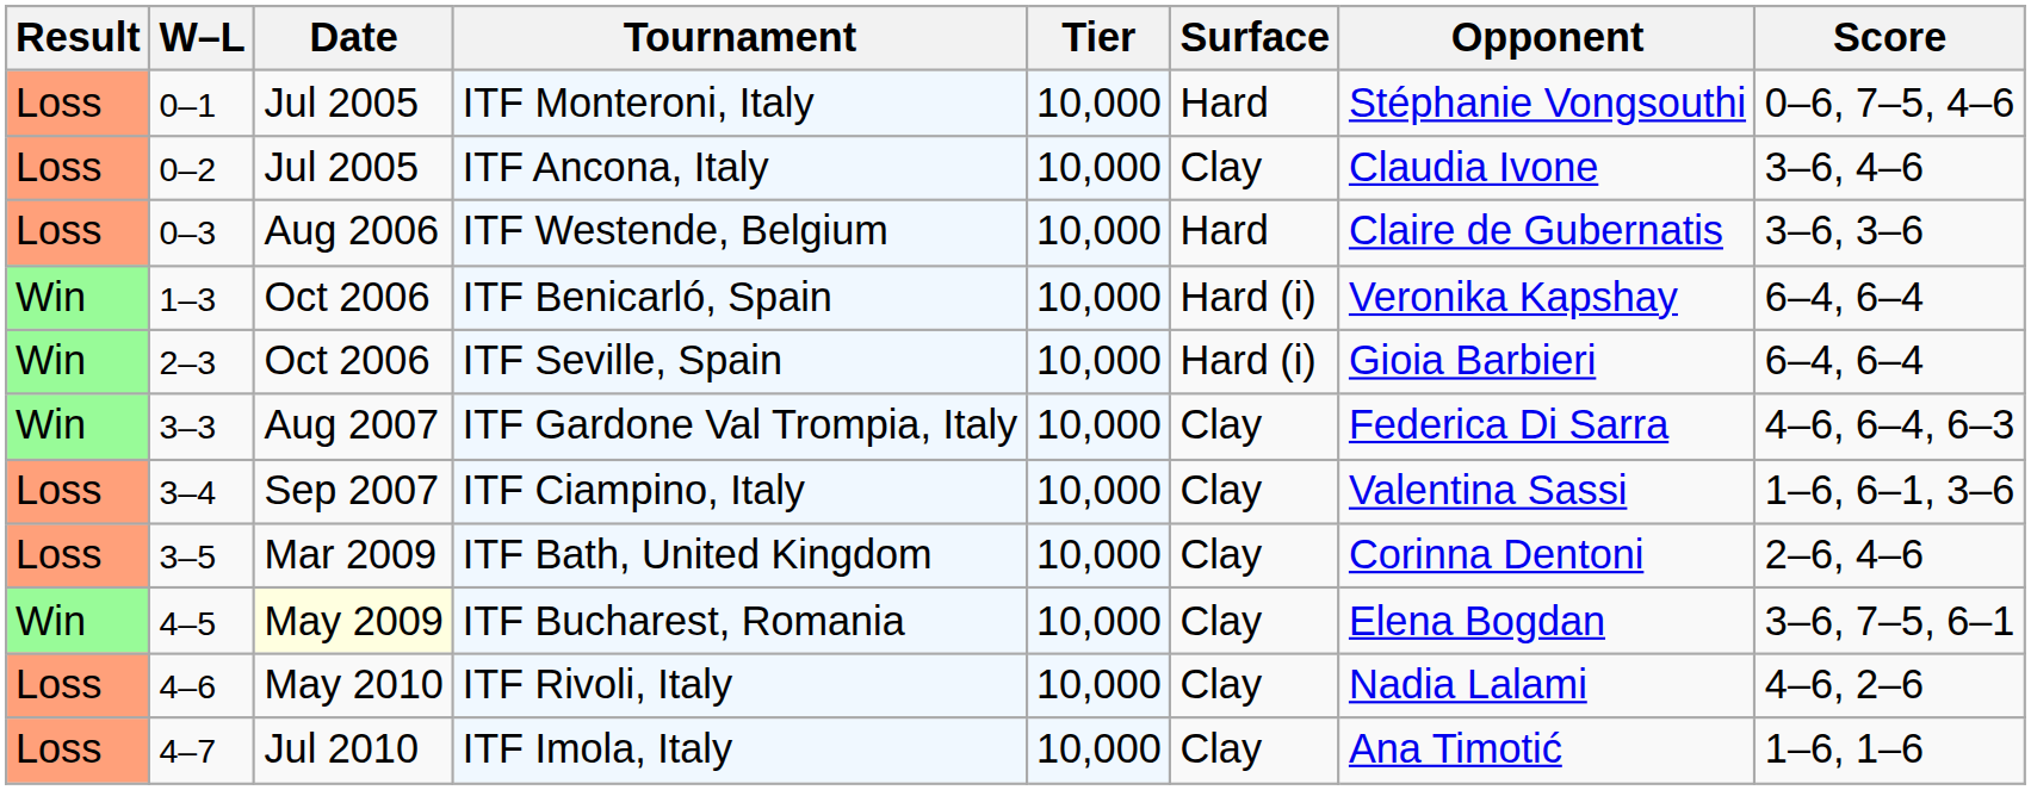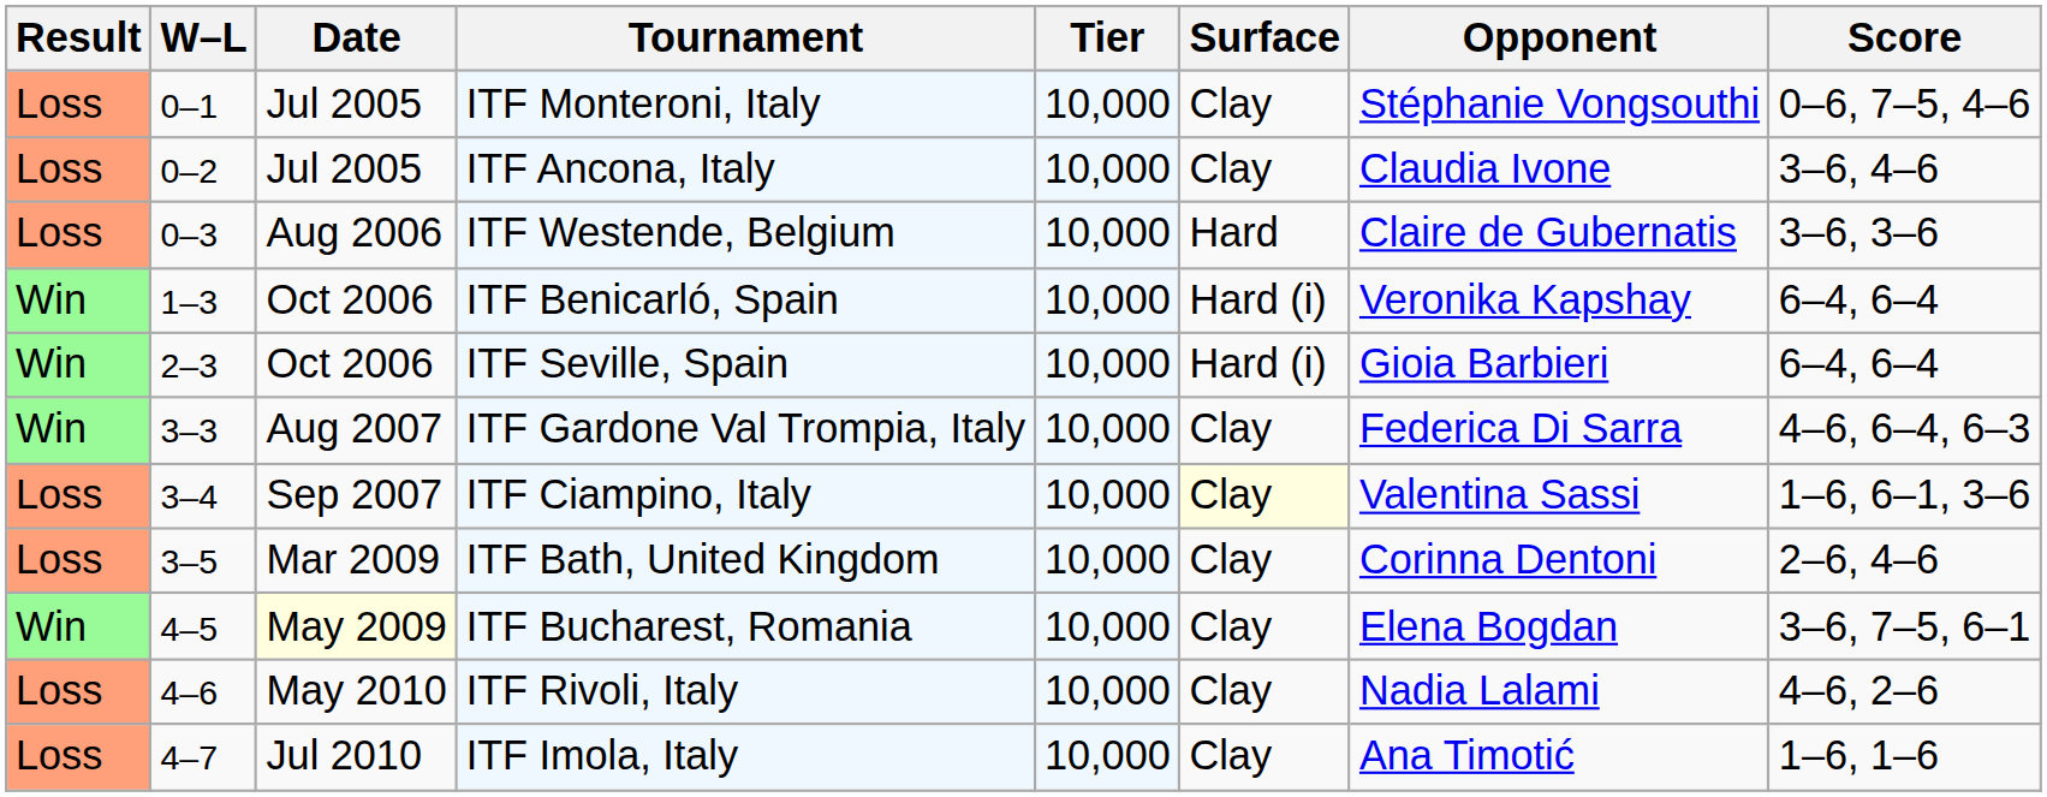 <table class="sortable wikitable">
 <tr>
 <th>Result</th>
 <th class="unsortable">W–L</th>
 <th>Date</th>
 <th>Tournament</th>
 <th>Tier</th>
 <th>Surface</th>
 <th>Opponent</th>
 <th class="unsortable">Score</th>
 </tr>
 <tr>
 <td bgcolor="FFA07A">Loss</td>
 <td><small>0–1</small></td>
 <td>Jul 2005</td>
 <td bgcolor="#f0f8ff">ITF Monteroni, Italy</td>
 <td bgcolor="#f0f8ff">10,000</td>
-<td>Hard</td>
+<td>Clay</td>
 <td> <a href='#'>Stéphanie Vongsouthi</a></td>
 <td>0–6, 7–5, 4–6</td>
 </tr>
 <tr>
 <td bgcolor="FFA07A">Loss</td>
 <td><small>0–2</small></td>
 <td>Jul 2005</td>
 <td bgcolor="#f0f8ff">ITF Ancona, Italy</td>
 <td bgcolor="#f0f8ff">10,000</td>
 <td>Clay</td>
 <td> <a href='#'>Claudia Ivone</a></td>
 <td>3–6, 4–6</td>
 </tr>
 <tr>
 <td bgcolor="FFA07A">Loss</td>
 <td><small>0–3</small></td>
 <td>Aug 2006</td>
 <td bgcolor="#f0f8ff">ITF Westende, Belgium</td>
 <td bgcolor="#f0f8ff">10,000</td>
 <td>Hard</td>
 <td> <a href='#'>Claire de Gubernatis</a></td>
 <td>3–6, 3–6</td>
 </tr>
 <tr>
 <td style="background:#98fb98;">Win</td>
 <td><small>1–3</small></td>
 <td>Oct 2006</td>
 <td bgcolor="#f0f8ff">ITF Benicarló, Spain</td>
 <td bgcolor="#f0f8ff">10,000</td>
 <td>Hard (i)</td>
 <td> <a href='#'>Veronika Kapshay</a></td>
 <td>6–4, 6–4</td>
 </tr>
 <tr>
 <td style="background:#98fb98;">Win</td>
 <td><small>2–3</small></td>
 <td>Oct 2006</td>
 <td bgcolor="#f0f8ff">ITF Seville, Spain</td>
 <td bgcolor="#f0f8ff">10,000</td>
 <td>Hard (i)</td>
 <td> <a href='#'>Gioia Barbieri</a></td>
 <td>6–4, 6–4</td>
 </tr>
 <tr>
 <td style="background:#98fb98;">Win</td>
 <td><small>3–3</small></td>
 <td>Aug 2007</td>
 <td bgcolor="#f0f8ff">ITF Gardone Val Trompia, Italy</td>
 <td bgcolor="#f0f8ff">10,000</td>
 <td>Clay</td>
 <td> <a href='#'>Federica Di Sarra</a></td>
 <td>4–6, 6–4, 6–3</td>
 </tr>
 <tr>
 <td bgcolor="FFA07A">Loss</td>
 <td><small>3–4</small></td>
 <td>Sep 2007</td>
 <td bgcolor="#f0f8ff">ITF Ciampino, Italy</td>
 <td bgcolor="#f0f8ff">10,000</td>
-<td>Clay</td>
+<td style="background: lightyellow;">Clay</td>
 <td> <a href='#'>Valentina Sassi</a></td>
 <td>1–6, 6–1, 3–6</td>
 </tr>
 <tr>
 <td bgcolor="FFA07A">Loss</td>
 <td><small>3–5</small></td>
 <td>Mar 2009</td>
 <td bgcolor="#f0f8ff">ITF Bath, United Kingdom</td>
 <td bgcolor="#f0f8ff">10,000</td>
 <td>Clay</td>
 <td> <a href='#'>Corinna Dentoni</a></td>
 <td>2–6, 4–6</td>
 </tr>
 <tr>
 <td style="background:#98fb98;">Win</td>
 <td><small>4–5</small></td>
 <td style="background: lightyellow;">May 2009</td>
 <td bgcolor="#f0f8ff">ITF Bucharest, Romania</td>
 <td bgcolor="#f0f8ff">10,000</td>
 <td>Clay</td>
 <td> <a href='#'>Elena Bogdan</a></td>
 <td>3–6, 7–5, 6–1</td>
 </tr>
 <tr>
 <td bgcolor="FFA07A">Loss</td>
 <td><small>4–6</small></td>
 <td>May 2010</td>
 <td bgcolor="#f0f8ff">ITF Rivoli, Italy</td>
 <td bgcolor="#f0f8ff">10,000</td>
 <td>Clay</td>
 <td> <a href='#'>Nadia Lalami</a></td>
 <td>4–6, 2–6</td>
 </tr>
 <tr>
 <td bgcolor="FFA07A">Loss</td>
 <td><small>4–7</small></td>
 <td>Jul 2010</td>
 <td bgcolor="#f0f8ff">ITF Imola, Italy</td>
 <td bgcolor="#f0f8ff">10,000</td>
 <td>Clay</td>
 <td> <a href='#'>Ana Timotić</a></td>
 <td>1–6, 1–6</td>
 </tr>
 </table>
